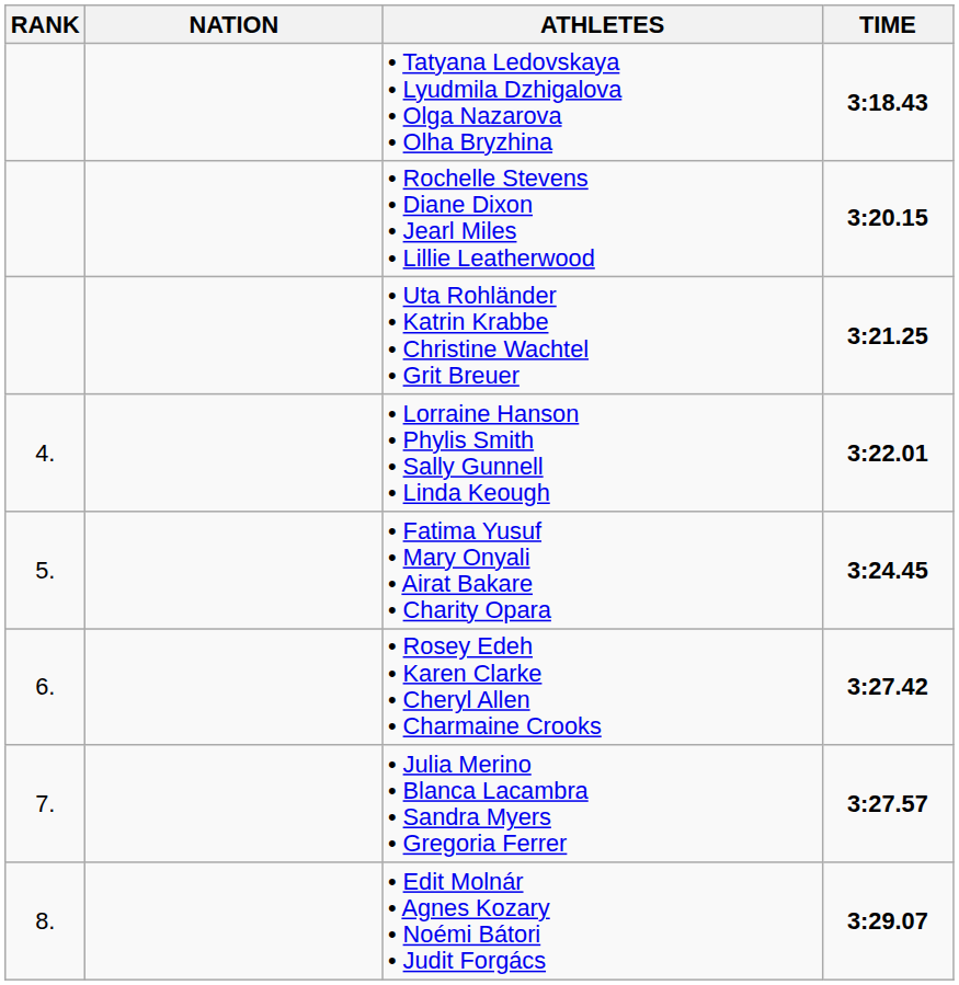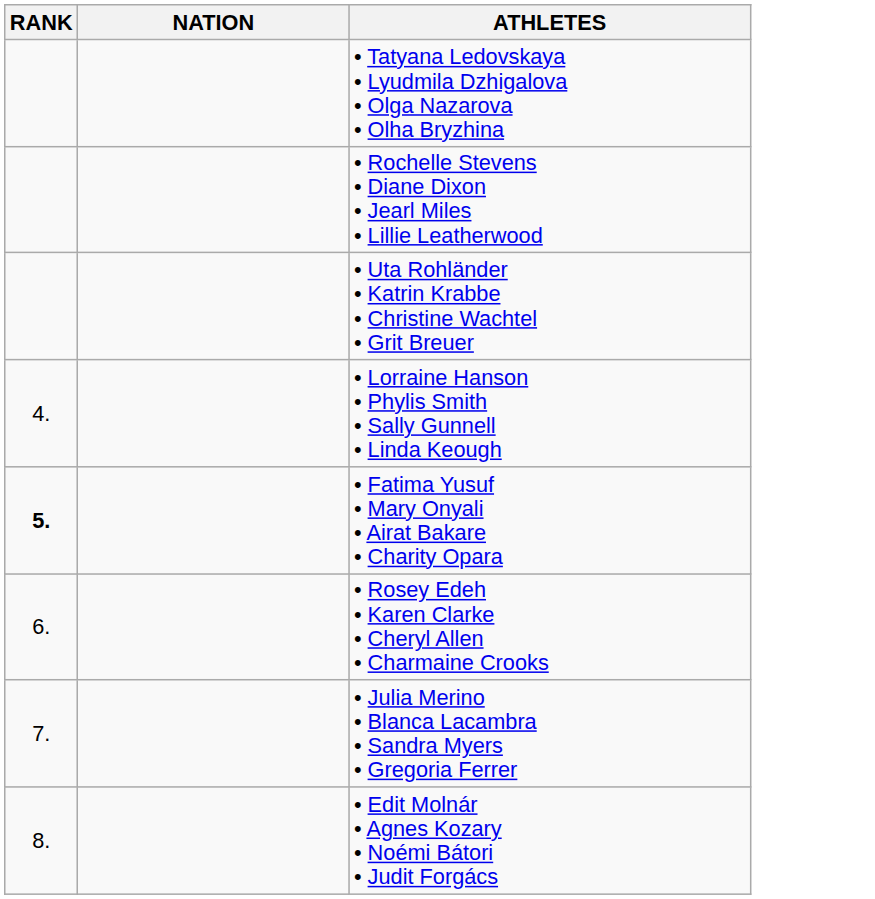 <table class="wikitable" style="border-collapse: collapse; font-size: 90%;">
 <tr>
 <th>RANK</th>
 <th style="width: 12em">NATION</th>
 <th style="width: 18em">ATHLETES</th>
-<th style="width: 5em">TIME</th>
 </tr>
 <tr>
 <td align="center"></td>
 <td align="center"></td>
 <td>• <a href='#'>Tatyana Ledovskaya</a><br>• <a href='#'>Lyudmila Dzhigalova</a><br>• <a href='#'>Olga Nazarova</a><br>• <a href='#'>Olha Bryzhina</a></td>
-<td align="center"><strong>3:18.43</strong></td>
 </tr>
 <tr>
 <td align="center"></td>
 <td align="center"></td>
 <td>• <a href='#'>Rochelle Stevens</a><br>• <a href='#'>Diane Dixon</a><br>• <a href='#'>Jearl Miles</a><br>• <a href='#'>Lillie Leatherwood</a></td>
-<td align="center"><strong>3:20.15</strong></td>
 </tr>
 <tr>
 <td align="center"></td>
 <td align="center"></td>
 <td>• <a href='#'>Uta Rohländer</a><br>• <a href='#'>Katrin Krabbe</a><br>• <a href='#'>Christine Wachtel</a><br>• <a href='#'>Grit Breuer</a></td>
-<td align="center"><strong>3:21.25</strong></td>
 </tr>
 <tr>
 <td align="center">4.</td>
 <td align="center"></td>
 <td>• <a href='#'>Lorraine Hanson</a><br>• <a href='#'>Phylis Smith</a><br>• <a href='#'>Sally Gunnell</a><br>• <a href='#'>Linda Keough</a></td>
-<td align="center"><strong>3:22.01</strong></td>
 </tr>
 <tr>
-<td align="center">5.</td>
+<td align="center"><strong>5.</strong></td>
 <td align="center"></td>
 <td>• <a href='#'>Fatima Yusuf</a><br>• <a href='#'>Mary Onyali</a><br>• <a href='#'>Airat Bakare</a><br>• <a href='#'>Charity Opara</a></td>
-<td align="center"><strong>3:24.45</strong></td>
 </tr>
 <tr>
 <td align="center">6.</td>
 <td align="center"></td>
 <td>• <a href='#'>Rosey Edeh</a><br>• <a href='#'>Karen Clarke</a><br>• <a href='#'>Cheryl Allen</a><br>• <a href='#'>Charmaine Crooks</a></td>
-<td align="center"><strong>3:27.42</strong></td>
 </tr>
 <tr>
 <td align="center">7.</td>
 <td align="center"></td>
 <td>• <a href='#'>Julia Merino</a><br>• <a href='#'>Blanca Lacambra</a><br>• <a href='#'>Sandra Myers</a><br>• <a href='#'>Gregoria Ferrer</a></td>
-<td align="center"><strong>3:27.57</strong></td>
 </tr>
 <tr>
 <td align="center">8.</td>
 <td align="center"></td>
 <td>• <a href='#'>Edit Molnár</a><br>• <a href='#'>Agnes Kozary</a><br>• <a href='#'>Noémi Bátori</a><br>• <a href='#'>Judit Forgács</a></td>
-<td align="center"><strong>3:29.07</strong></td>
 </tr>
 </table>
